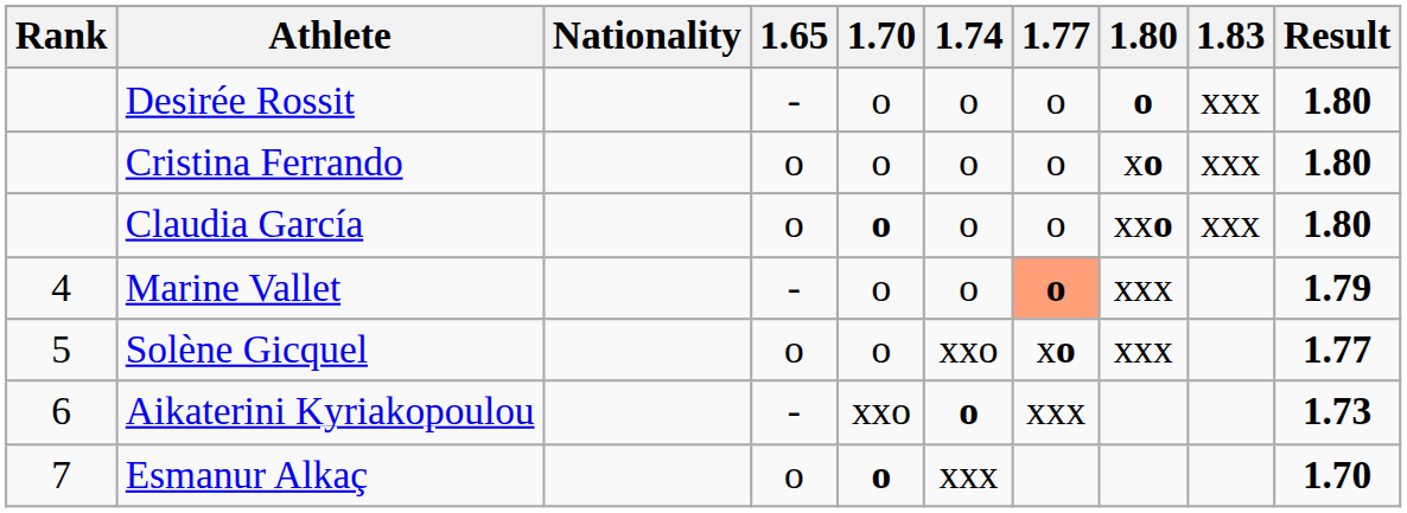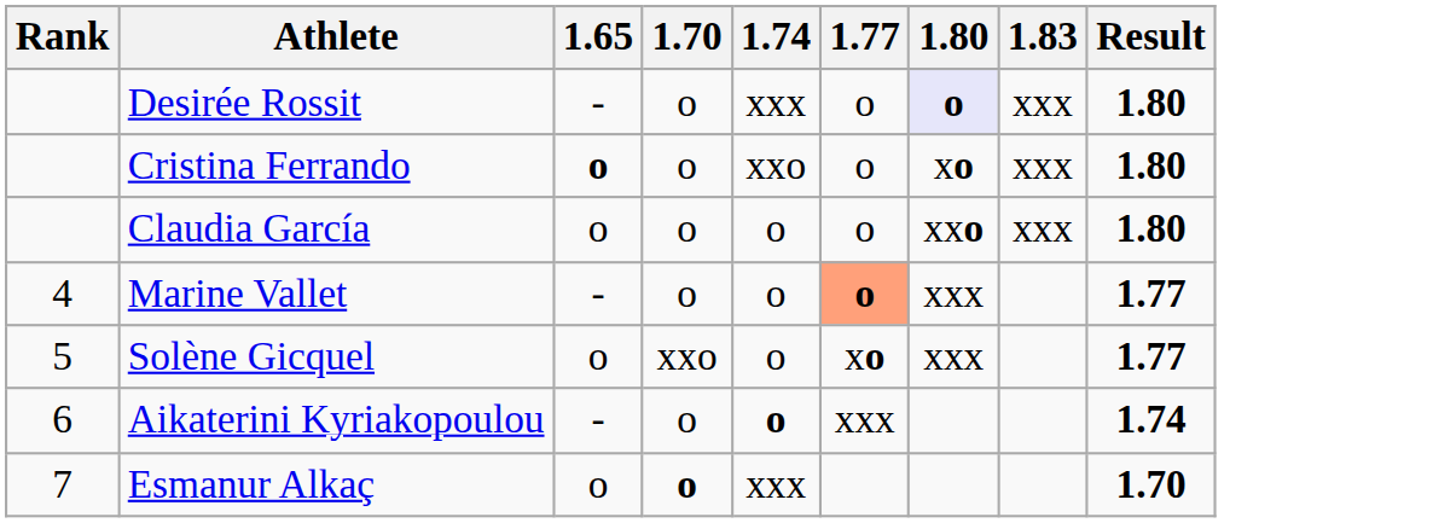 <table class="wikitable sortable" style="text-align:center">
 <tr>
 <th>Rank</th>
 <th>Athlete</th>
-<th>Nationality</th>
 <th>1.65</th>
 <th>1.70</th>
 <th>1.74</th>
 <th>1.77</th>
 <th>1.80</th>
 <th>1.83</th>
 <th>Result</th>
 </tr>
 <tr>
 <td></td>
 <td align="left"><a href='#'>Desirée Rossit</a></td>
-<td align="left"></td>
 <td>-</td>
 <td>o</td>
+<td>xxx</td>
 <td>o</td>
-<td>o</td>
-<td><strong>o</strong></td>
+<td style="background: lavender;"><strong>o</strong></td>
 <td>xxx</td>
 <td><strong>1.80</strong></td>
 </tr>
 <tr>
 <td></td>
 <td align="left"><a href='#'>Cristina Ferrando</a></td>
-<td align="left"></td>
+<td><strong>o</strong></td>
 <td>o</td>
-<td>o</td>
-<td>o</td>
+<td>xxo</td>
 <td>o</td>
 <td>x<strong>o</strong></td>
 <td>xxx</td>
 <td><strong>1.80</strong></td>
 </tr>
 <tr>
 <td></td>
 <td align="left"><a href='#'>Claudia García</a></td>
-<td align="left"></td>
 <td>o</td>
-<td><strong>o</strong></td>
+<td>o</td>
 <td>o</td>
 <td>o</td>
 <td>xx<strong>o</strong></td>
 <td>xxx</td>
 <td><strong>1.80</strong></td>
 </tr>
 <tr>
 <td>4</td>
 <td align="left"><a href='#'>Marine Vallet</a></td>
-<td align="left"></td>
 <td>-</td>
 <td>o</td>
 <td>o</td>
 <td style="background: lightsalmon;"><strong>o</strong></td>
 <td>xxx</td>
 <td></td>
-<td><strong>1.79</strong></td>
+<td><strong>1.77</strong></td>
 </tr>
 <tr>
 <td>5</td>
 <td align="left"><a href='#'>Solène Gicquel</a></td>
-<td align="left"></td>
-<td>o</td>
 <td>o</td>
 <td>xxo</td>
+<td>o</td>
 <td>x<strong>o</strong></td>
 <td>xxx</td>
 <td></td>
 <td><strong>1.77</strong></td>
 </tr>
 <tr>
 <td>6</td>
 <td align="left"><a href='#'>Aikaterini Kyriakopoulou</a></td>
-<td align="left"></td>
 <td>-</td>
-<td>xxo</td>
+<td>o</td>
 <td><strong>o</strong></td>
 <td>xxx</td>
 <td></td>
 <td></td>
-<td><strong>1.73</strong></td>
+<td><strong>1.74</strong></td>
 </tr>
 <tr>
 <td>7</td>
 <td align="left"><a href='#'>Esmanur Alkaç</a></td>
-<td align="left"></td>
 <td>o</td>
 <td><strong>o</strong></td>
 <td>xxx</td>
 <td></td>
 <td></td>
 <td></td>
 <td><strong>1.70</strong></td>
 </tr>
 </table>
